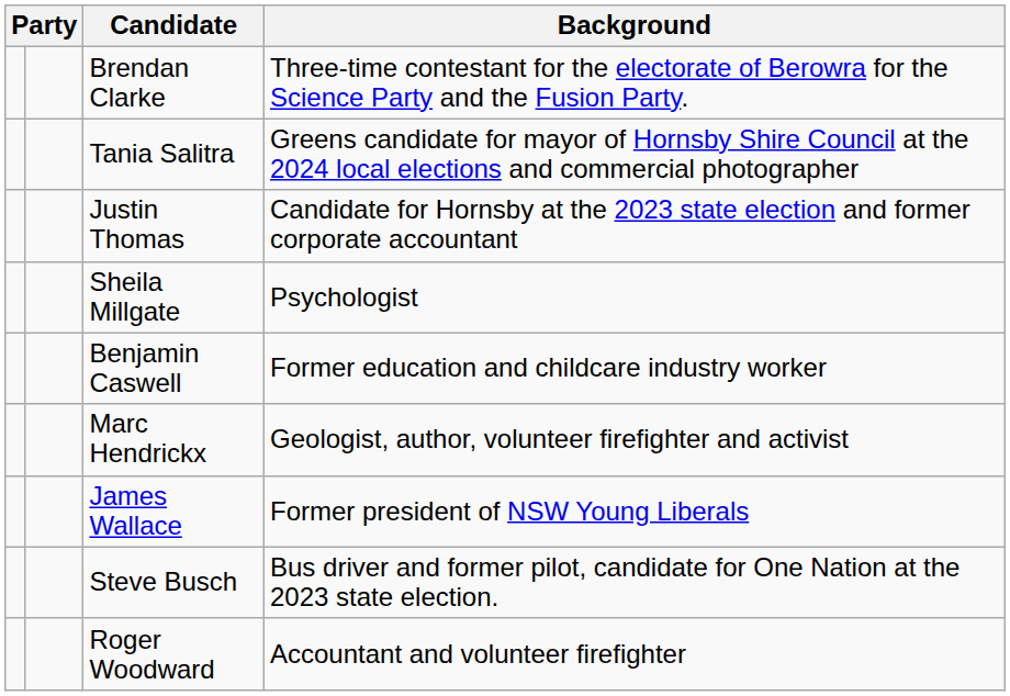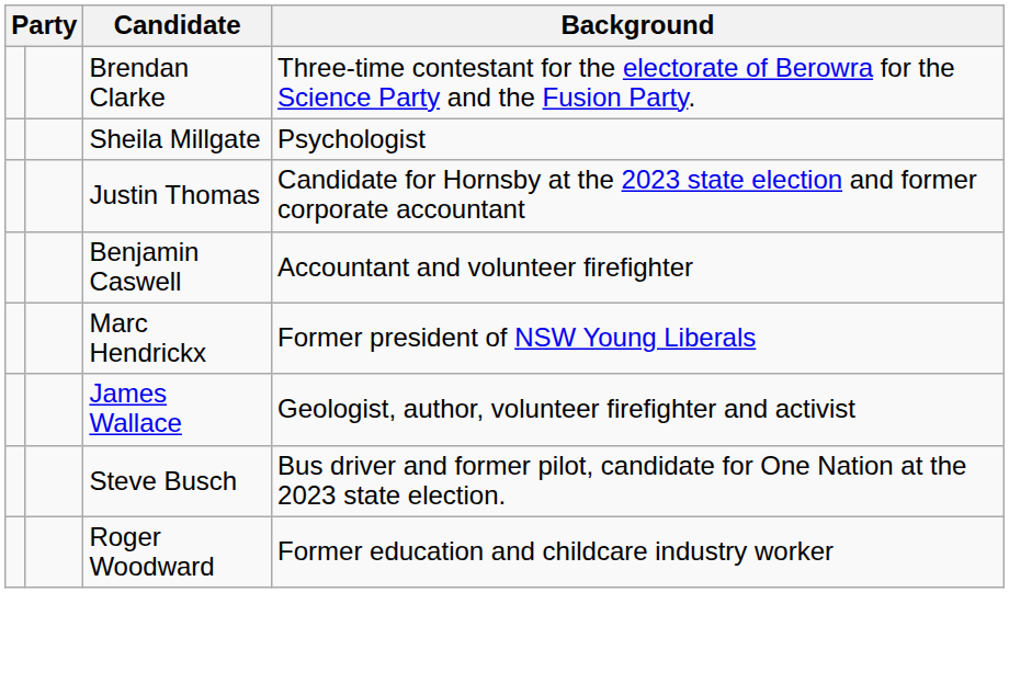 <table class="wikitable">
 <tr>
 <th colspan="2">Party</th>
 <th>Candidate</th>
 <th>Background</th>
 </tr>
 <tr>
 <td width="3pt" > </td>
 <td></td>
 <td>Brendan Clarke</td>
 <td>Three-time contestant for the <a href='#'>electorate of Berowra</a> for the <a href='#'>Science Party</a> and the <a href='#'>Fusion Party</a>.</td>
 </tr>
 <tr>
 <td width="3pt" > </td>
 <td></td>
-<td>Tania Salitra</td>
-<td>Greens candidate for mayor of <a href='#'>Hornsby Shire Council</a> at the <a href='#'>2024 local elections</a> and commercial photographer</td>
+<td>Sheila Millgate</td>
+<td>Psychologist</td>
 </tr>
 <tr>
 <td width="3pt" > </td>
 <td></td>
 <td>Justin Thomas</td>
 <td>Candidate for Hornsby at the <a href='#'>2023 state election</a> and former corporate accountant</td>
 </tr>
 <tr>
 <td width="3pt" > </td>
 <td></td>
-<td>Sheila Millgate</td>
-<td>Psychologist</td>
-</tr>
-<tr>
-<td width="3pt" > </td>
-<td></td>
 <td>Benjamin Caswell</td>
-<td>Former education and childcare industry worker</td>
+<td>Accountant and volunteer firefighter</td>
 </tr>
 <tr>
 <td width="3pt" > </td>
 <td></td>
 <td>Marc Hendrickx</td>
-<td>Geologist, author, volunteer firefighter and activist</td>
+<td>Former president of <a href='#'>NSW Young Liberals</a></td>
 </tr>
 <tr>
 <td width="3pt" > </td>
 <td></td>
 <td><a href='#'>James Wallace</a></td>
-<td>Former president of <a href='#'>NSW Young Liberals</a></td>
+<td>Geologist, author, volunteer firefighter and activist</td>
 </tr>
 <tr>
 <td width="3pt" > </td>
 <td></td>
 <td>Steve Busch</td>
 <td>Bus driver and former pilot, candidate for One Nation at the 2023 state election.</td>
 </tr>
 <tr>
 <td width="3pt" > </td>
 <td></td>
 <td>Roger Woodward</td>
-<td>Accountant and volunteer firefighter</td>
+<td>Former education and childcare industry worker</td>
 </tr>
 </table>
